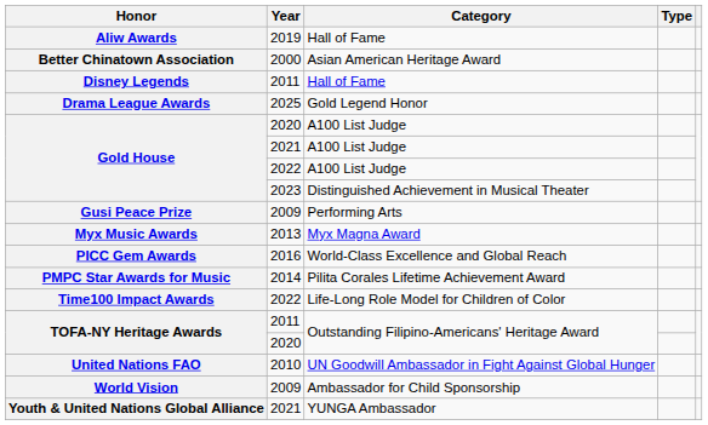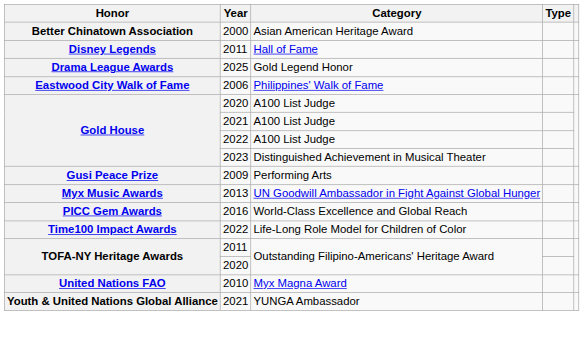 <table class="wikitable sortable plainrowheaders">
 <tr>
 <th scope="col">Honor</th>
 <th scope="col">Year</th>
 <th scope="col">Category</th>
 <th scope="col">Type</th>
 <th scope="col" class="unsortable"></th>
-</tr>
-<tr>
-<th scope="row"><a href='#'>Aliw Awards</a></th>
-<td>2019</td>
-<td>Hall of Fame</td>
-<td></td>
-<td style="text-align:center;"></td>
 </tr>
 <tr>
 <th scope="row">Better Chinatown Association</th>
 <td>2000</td>
 <td>Asian American Heritage Award</td>
 <td></td>
 <td align="center"></td>
 </tr>
 <tr>
 <th scope="row"><a href='#'>Disney Legends</a></th>
 <td>2011</td>
 <td><a href='#'>Hall of Fame</a></td>
 <td></td>
 <td align="center"></td>
 </tr>
 <tr>
 <th scope="row"><a href='#'>Drama League Awards</a></th>
 <td>2025</td>
 <td>Gold Legend Honor</td>
+<td></td>
+<td align="center"></td>
+</tr>
+<tr>
+<th scope="row"><a href='#'>Eastwood City Walk of Fame</a></th>
+<td>2006</td>
+<td><a href='#'>Philippines' Walk of Fame</a></td>
 <td></td>
 <td align="center"></td>
 </tr>
 <tr>
 <th rowspan="4" scope="row"><a href='#'>Gold House</a></th>
 <td>2020</td>
 <td>A100 List Judge</td>
 <td></td>
 <td rowspan="4" align="center"></td>
 </tr>
 <tr>
 <td>2021</td>
 <td>A100 List Judge</td>
 <td></td>
 </tr>
 <tr>
 <td>2022</td>
 <td>A100 List Judge</td>
 <td></td>
 </tr>
 <tr>
 <td>2023</td>
 <td>Distinguished Achievement in Musical Theater</td>
 <td></td>
 </tr>
 <tr>
 <th scope="row"><a href='#'>Gusi Peace Prize</a></th>
 <td>2009</td>
 <td>Performing Arts</td>
 <td></td>
 <td style="text-align:center;"></td>
 </tr>
 <tr>
 <th scope="row"><a href='#'>Myx Music Awards</a></th>
 <td>2013</td>
-<td><a href='#'>Myx Magna Award</a></td>
+<td><a href='#'>UN Goodwill Ambassador in Fight Against Global Hunger</a></td>
 <td></td>
 <td style="text-align:center;"></td>
 </tr>
 <tr>
 <th scope="row"><a href='#'>PICC Gem Awards</a></th>
 <td>2016</td>
 <td>World-Class Excellence and Global Reach</td>
-<td></td>
-<td style="text-align:center;"></td>
-</tr>
-<tr>
-<th scope="row"><a href='#'>PMPC Star Awards for Music</a></th>
-<td>2014</td>
-<td>Pilita Corales Lifetime Achievement Award</td>
 <td></td>
 <td style="text-align:center;"></td>
 </tr>
 <tr>
 <th scope="row"><a href='#'>Time100 Impact Awards</a></th>
 <td>2022</td>
 <td>Life-Long Role Model for Children of Color</td>
 <td></td>
 <td style="text-align:center;"></td>
 </tr>
 <tr>
 <th rowspan="2" scope="row">TOFA-NY Heritage Awards</th>
 <td>2011</td>
 <td rowspan="2">Outstanding Filipino-Americans' Heritage Award</td>
 <td></td>
 <td rowspan="2" align="center"></td>
 </tr>
 <tr>
 <td>2020</td>
 <td></td>
 </tr>
 <tr>
 <th scope="row"><a href='#'>United Nations FAO</a></th>
 <td>2010</td>
-<td><a href='#'>UN Goodwill Ambassador in Fight Against Global Hunger</a></td>
-<td></td>
-<td align="center"></td>
-</tr>
-<tr>
-<th scope="row"><a href='#'>World Vision</a></th>
-<td>2009</td>
-<td>Ambassador for Child Sponsorship</td>
+<td><a href='#'>Myx Magna Award</a></td>
 <td></td>
 <td align="center"></td>
 </tr>
 <tr>
 <th scope="row">Youth & United Nations Global Alliance</th>
 <td>2021</td>
 <td>YUNGA Ambassador</td>
 <td></td>
 <td align="center"></td>
 </tr>
 </table>
